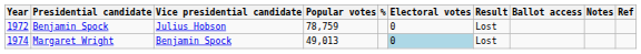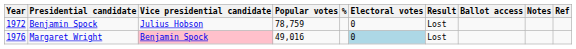 <table class="wikitable sortable" style="font-size:100%">
 <tr>
 <th>Year</th>
 <th>Presidential candidate</th>
 <th>Vice presidential candidate</th>
 <th>Popular votes</th>
 <th>%</th>
 <th>Electoral votes</th>
 <th>Result</th>
 <th>Ballot access</th>
 <th>Notes</th>
 <th>Ref</th>
 </tr>
 <tr>
 <td><a href='#'>1972</a></td>
 <td><a href='#'>Benjamin Spock</a></td>
 <td><a href='#'>Julius Hobson</a></td>
 <td>78,759</td>
 <td></td>
 <td>0</td>
 <td> Lost</td>
 <td></td>
 <td></td>
 <td></td>
 </tr>
 <tr>
-<td><a href='#'>1974</a></td>
+<td><a href='#'>1976</a></td>
 <td><a href='#'>Margaret Wright</a></td>
-<td><a href='#'>Benjamin Spock</a></td>
-<td>49,013</td>
+<td style="background: pink;"><a href='#'>Benjamin Spock</a></td>
+<td>49,016</td>
 <td></td>
 <td style="background: lightblue;">0</td>
 <td> Lost</td>
 <td></td>
 <td></td>
 <td></td>
 </tr>
 </table>
